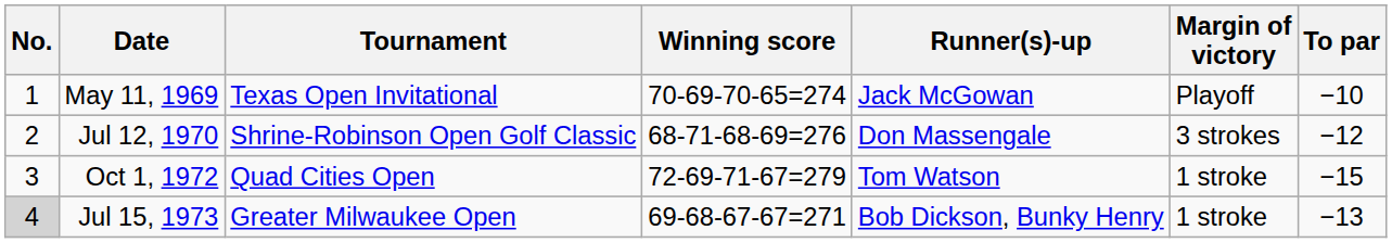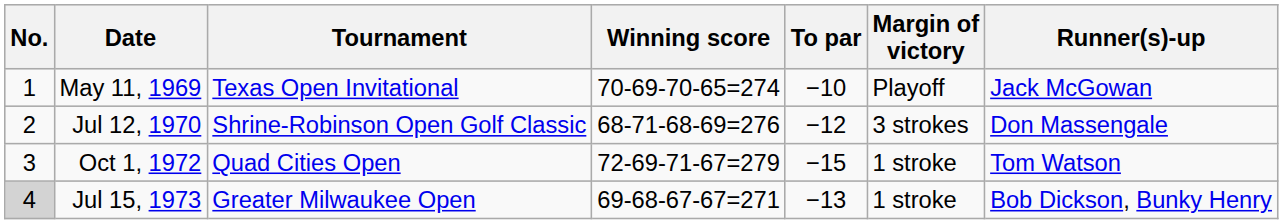 <table class="wikitable" style="font-size:95%;">
 <tr>
 <th>No.</th>
 <th>Date</th>
 <th>Tournament</th>
 <th>Winning score</th>
+<th>To par</th>
+<th>Margin of<br>victory</th>
 <th>Runner(s)-up</th>
-<th>Margin of<br>victory</th>
-<th>To par</th>
 </tr>
 <tr>
 <td align=center>1</td>
 <td align=right>May 11, <a href='#'>1969</a></td>
 <td><a href='#'>Texas Open Invitational</a></td>
 <td>70-69-70-65=274</td>
+<td align=center>−10</td>
+<td>Playoff</td>
 <td> <a href='#'>Jack McGowan</a></td>
-<td>Playoff</td>
-<td align=center>−10</td>
 </tr>
 <tr>
 <td align=center>2</td>
 <td align=right>Jul 12, <a href='#'>1970</a></td>
 <td><a href='#'>Shrine-Robinson Open Golf Classic</a></td>
 <td>68-71-68-69=276</td>
+<td align=center>−12</td>
+<td>3 strokes</td>
 <td> <a href='#'>Don Massengale</a></td>
-<td>3 strokes</td>
-<td align=center>−12</td>
 </tr>
 <tr>
 <td align=center>3</td>
 <td align=right>Oct 1, <a href='#'>1972</a></td>
 <td><a href='#'>Quad Cities Open</a></td>
 <td>72-69-71-67=279</td>
+<td align=center>−15</td>
+<td>1 stroke</td>
 <td> <a href='#'>Tom Watson</a></td>
-<td>1 stroke</td>
-<td align=center>−15</td>
 </tr>
 <tr>
 <td align=center style="background: lightgrey;">4</td>
 <td align=right>Jul 15, <a href='#'>1973</a></td>
 <td><a href='#'>Greater Milwaukee Open</a></td>
 <td>69-68-67-67=271</td>
+<td align=center>−13</td>
+<td>1 stroke</td>
 <td> <a href='#'>Bob Dickson</a>,  <a href='#'>Bunky Henry</a></td>
-<td>1 stroke</td>
-<td align=center>−13</td>
 </tr>
 </table>
